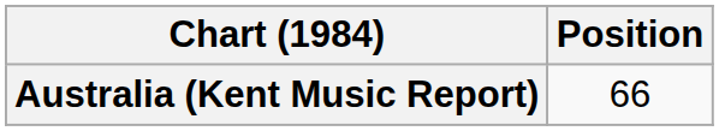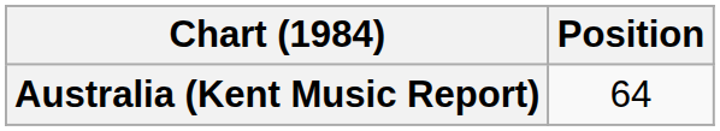 <table class="wikitable plainrowheaders" style="text-align:center;">
 <tr>
 <th scope="col">Chart (1984)</th>
 <th scope="col">Position</th>
 </tr>
 <tr>
 <th scope="row">Australia (Kent Music Report)</th>
-<td>66</td>
+<td>64</td>
 </tr>
 </table>
